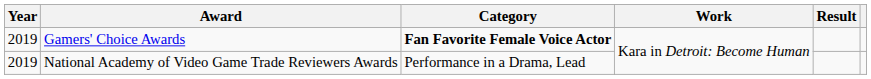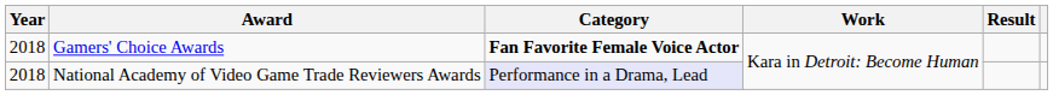 <table class="wikitable sortable">
 <tr>
 <th>Year</th>
 <th>Award</th>
 <th>Category</th>
 <th>Work</th>
 <th>Result</th>
 <th></th>
 </tr>
 <tr>
-<td>2019</td>
+<td>2018</td>
 <td><a href='#'>Gamers' Choice Awards</a></td>
 <td><strong>Fan Favorite Female Voice Actor</strong></td>
 <td rowspan="2">Kara in <em>Detroit: Become Human</em></td>
 <td></td>
 <td></td>
 </tr>
 <tr>
-<td>2019</td>
+<td>2018</td>
 <td>National Academy of Video Game Trade Reviewers Awards</td>
-<td>Performance in a Drama, Lead</td>
+<td style="background: lavender;">Performance in a Drama, Lead</td>
 <td></td>
 <td></td>
 </tr>
 </table>
